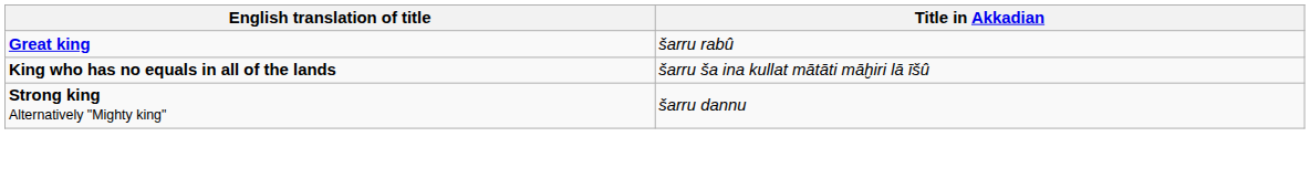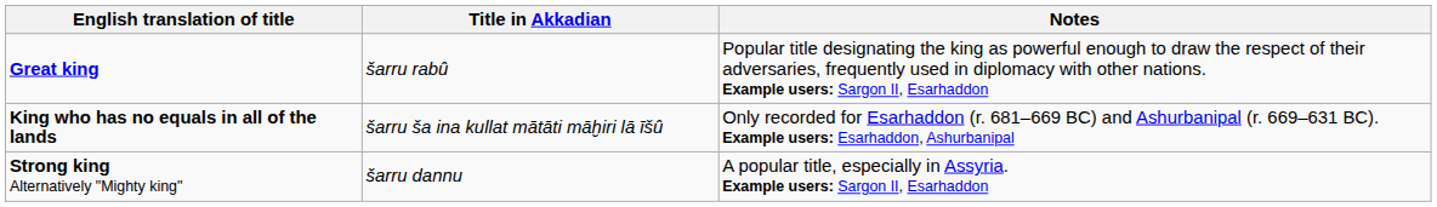 <table class="wikitable" border="1" style="width:100%">
 <tr>
 <th width="25%"><strong>English translation of title</strong></th>
 <th width="25%"><strong>Title in <a href='#'>Akkadian</a></strong></th>
+<th width="50%"><strong>Notes</strong></th>
 </tr>
 <tr>
 <td><strong><a href='#'>Great king</a></strong></td>
 <td><em>šarru rabû</em></td>
+<td>Popular title designating the king as powerful enough to draw the respect of their adversaries, frequently used in diplomacy with other nations.<br><small><strong>Example users:</strong> <a href='#'>Sargon II</a>, <a href='#'>Esarhaddon</a></small></td>
 </tr>
 <tr>
 <td><strong>King who has no equals in all of the lands</strong></td>
 <td><em>šarru ša ina kullat mātāti māḫiri lā īšû</em></td>
+<td>Only recorded for <a href='#'>Esarhaddon</a> (r. 681–669 BC) and <a href='#'>Ashurbanipal</a> (r. 669–631 BC).<br><small><strong>Example users:</strong> <a href='#'>Esarhaddon</a>, <a href='#'>Ashurbanipal</a></small></td>
 </tr>
 <tr>
 <td><strong>Strong king</strong><br><small>Alternatively "Mighty king"</small></td>
 <td><em>šarru dannu</em></td>
+<td>A popular title, especially in <a href='#'>Assyria</a>.<br><small><strong>Example users:</strong> <a href='#'>Sargon II</a>, <a href='#'>Esarhaddon</a></small></td>
 </tr>
 </table>
